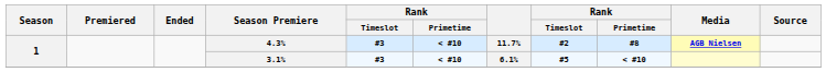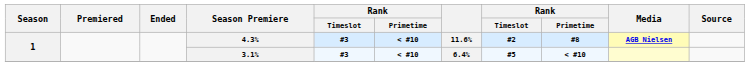 <table class="wikitable" style="text-align:center; font-size:100%; line-height:15px; margin:1em auto;" width="90%">
 <tr align="center">
 <th rowspan="2">Season</th>
 <th rowspan="2">Premiered</th>
 <th rowspan="2">Ended</th>
 <th rowspan="2">Season Premiere</th>
 <th colspan="2">Rank</th>
 <th rowspan="2"></th>
 <th colspan="2">Rank</th>
 <th rowspan="2">Media</th>
 <th rowspan="2">Source</th>
 </tr>
 <tr align="center">
 <th><small>Timeslot</small></th>
 <th><small>Primetime</small></th>
 <th><small>Timeslot</small></th>
 <th><small>Primetime</small></th>
 </tr>
 <tr align="center">
 <th rowspan="2"><strong>1</strong></th>
 <td rowspan="2"><small></small></td>
 <td rowspan="2"><small></small></td>
 <th><small>4.3%</small></th>
 <th style="background:#D7ECFF"><small>#3</small></th>
 <th style="background:#D7ECFF"><small>< #10</small></th>
-<th><small>11.7%</small></th>
+<th><small>11.6%</small></th>
 <th style="background:#D7ECFF"><small>#2</small></th>
 <th style="background:#D7ECFF"><small>#8</small></th>
 <th style="background:#FFFCB7"><small><a href='#'>AGB Nielsen</a></small></th>
 <td></td>
 </tr>
 <tr align="center">
 <th><small>3.1%</small></th>
 <th style="background:#F0F8FF"><small>#3</small></th>
 <th style="background:#F0F8FF"><small>< #10</small></th>
-<th><small>6.1%</small></th>
+<th><small>6.4%</small></th>
 <th style="background:#F0F8FF"><small>#5</small></th>
 <th style="background:#F0F8FF"><small>< #10</small></th>
 <th style="background:#FFFDD0"><small></small></th>
 <td></td>
 </tr>
 <tr align="center">
 </tr>
 </table>
